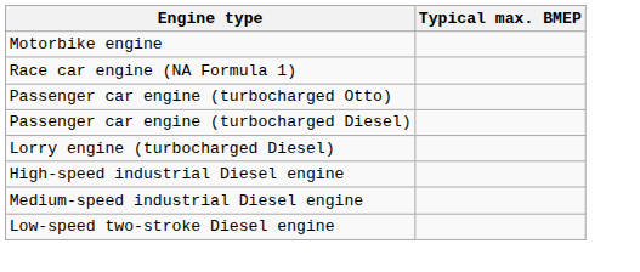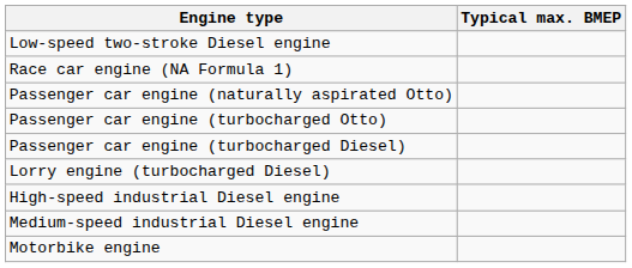 <table class=wikitable>
 <tr>
 <th>Engine type</th>
 <th>Typical max. BMEP</th>
 </tr>
 <tr>
-<td>Motorbike engine</td>
+<td>Low-speed two-stroke Diesel engine</td>
 <td></td>
 </tr>
 <tr>
 <td>Race car engine (NA Formula 1)</td>
+<td></td>
+</tr>
+<tr>
+<td>Passenger car engine (naturally aspirated Otto)</td>
 <td></td>
 </tr>
 <tr>
 <td>Passenger car engine (turbocharged Otto)</td>
 <td></td>
 </tr>
 <tr>
 <td>Passenger car engine (turbocharged Diesel)</td>
 <td></td>
 </tr>
 <tr>
 <td>Lorry engine (turbocharged Diesel)</td>
 <td></td>
 </tr>
 <tr>
 <td>High-speed industrial Diesel engine</td>
 <td></td>
 </tr>
 <tr>
 <td>Medium-speed industrial Diesel engine</td>
 <td></td>
 </tr>
 <tr>
-<td>Low-speed two-stroke Diesel engine</td>
+<td>Motorbike engine</td>
 <td></td>
 </tr>
 </table>
